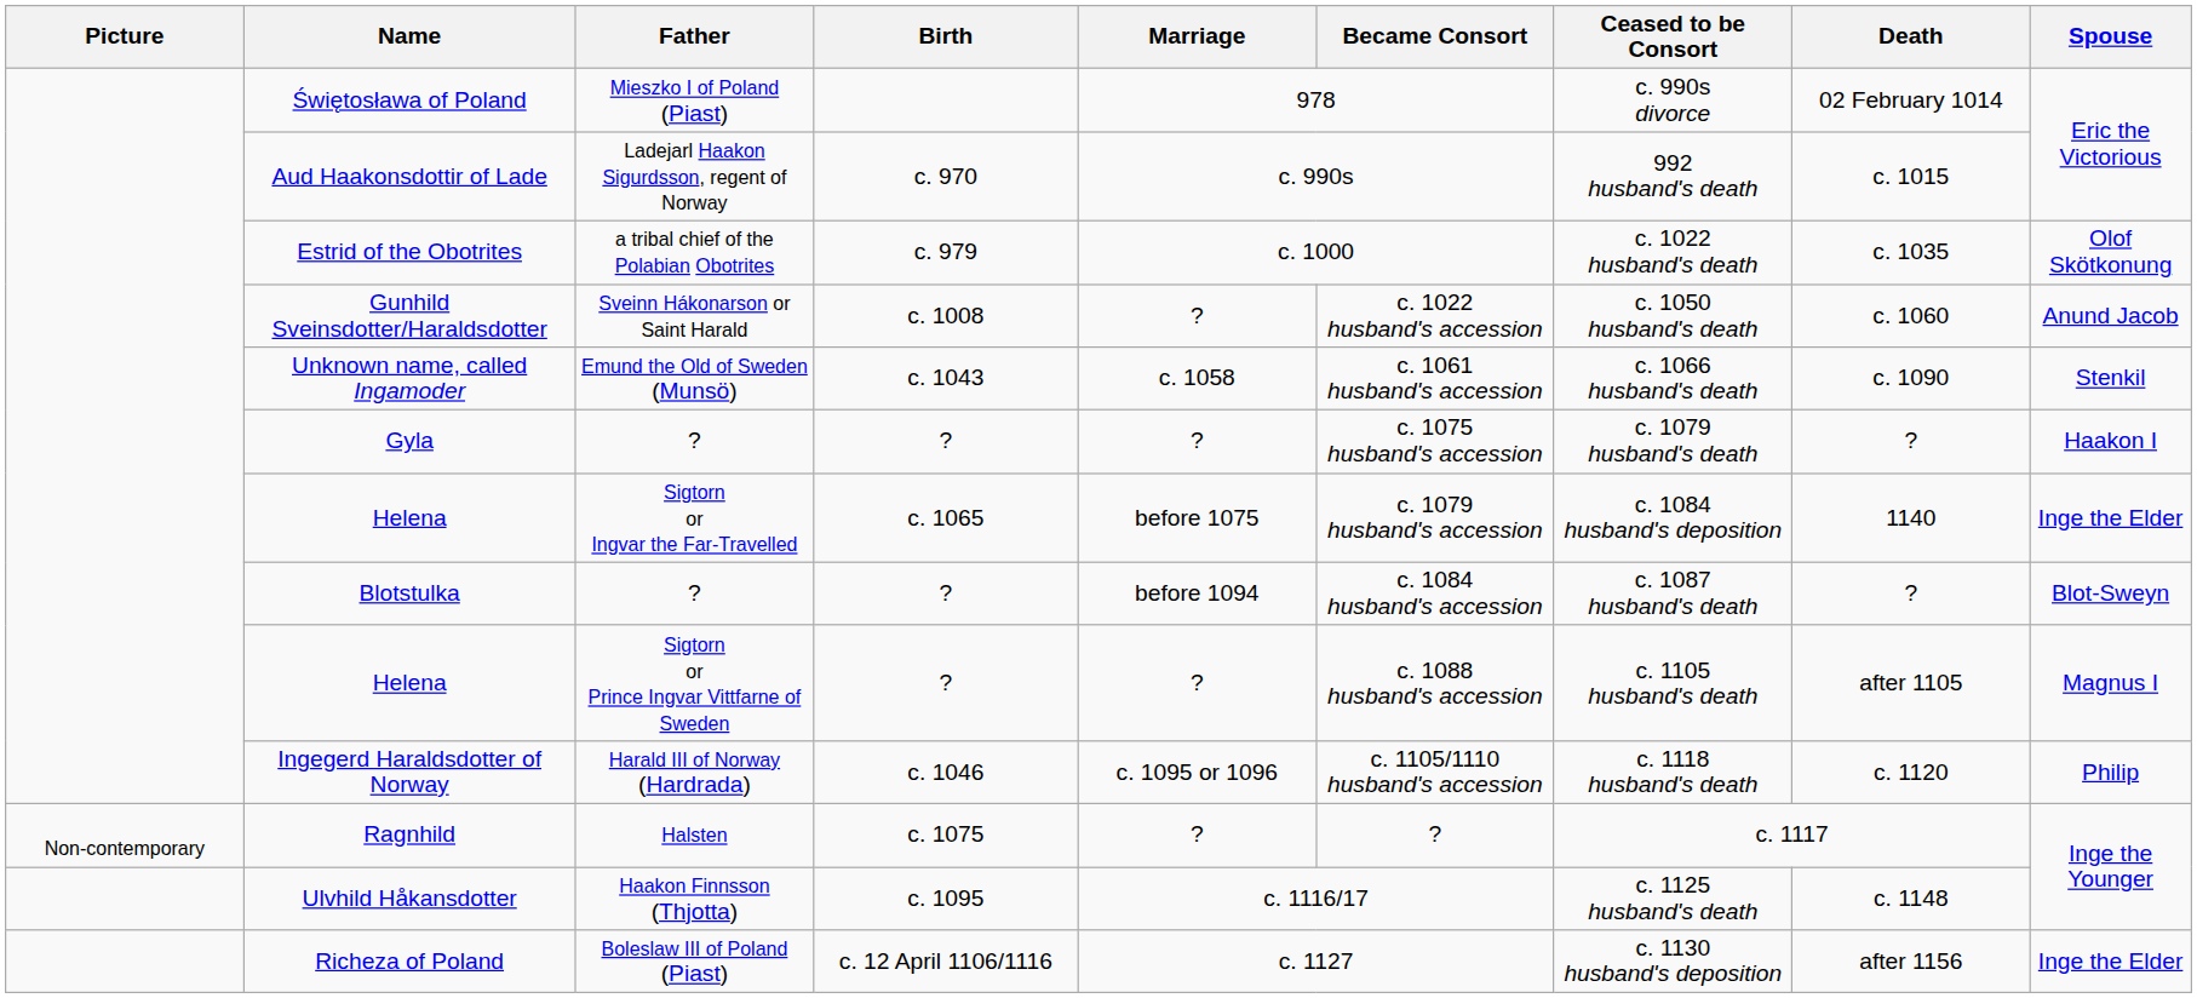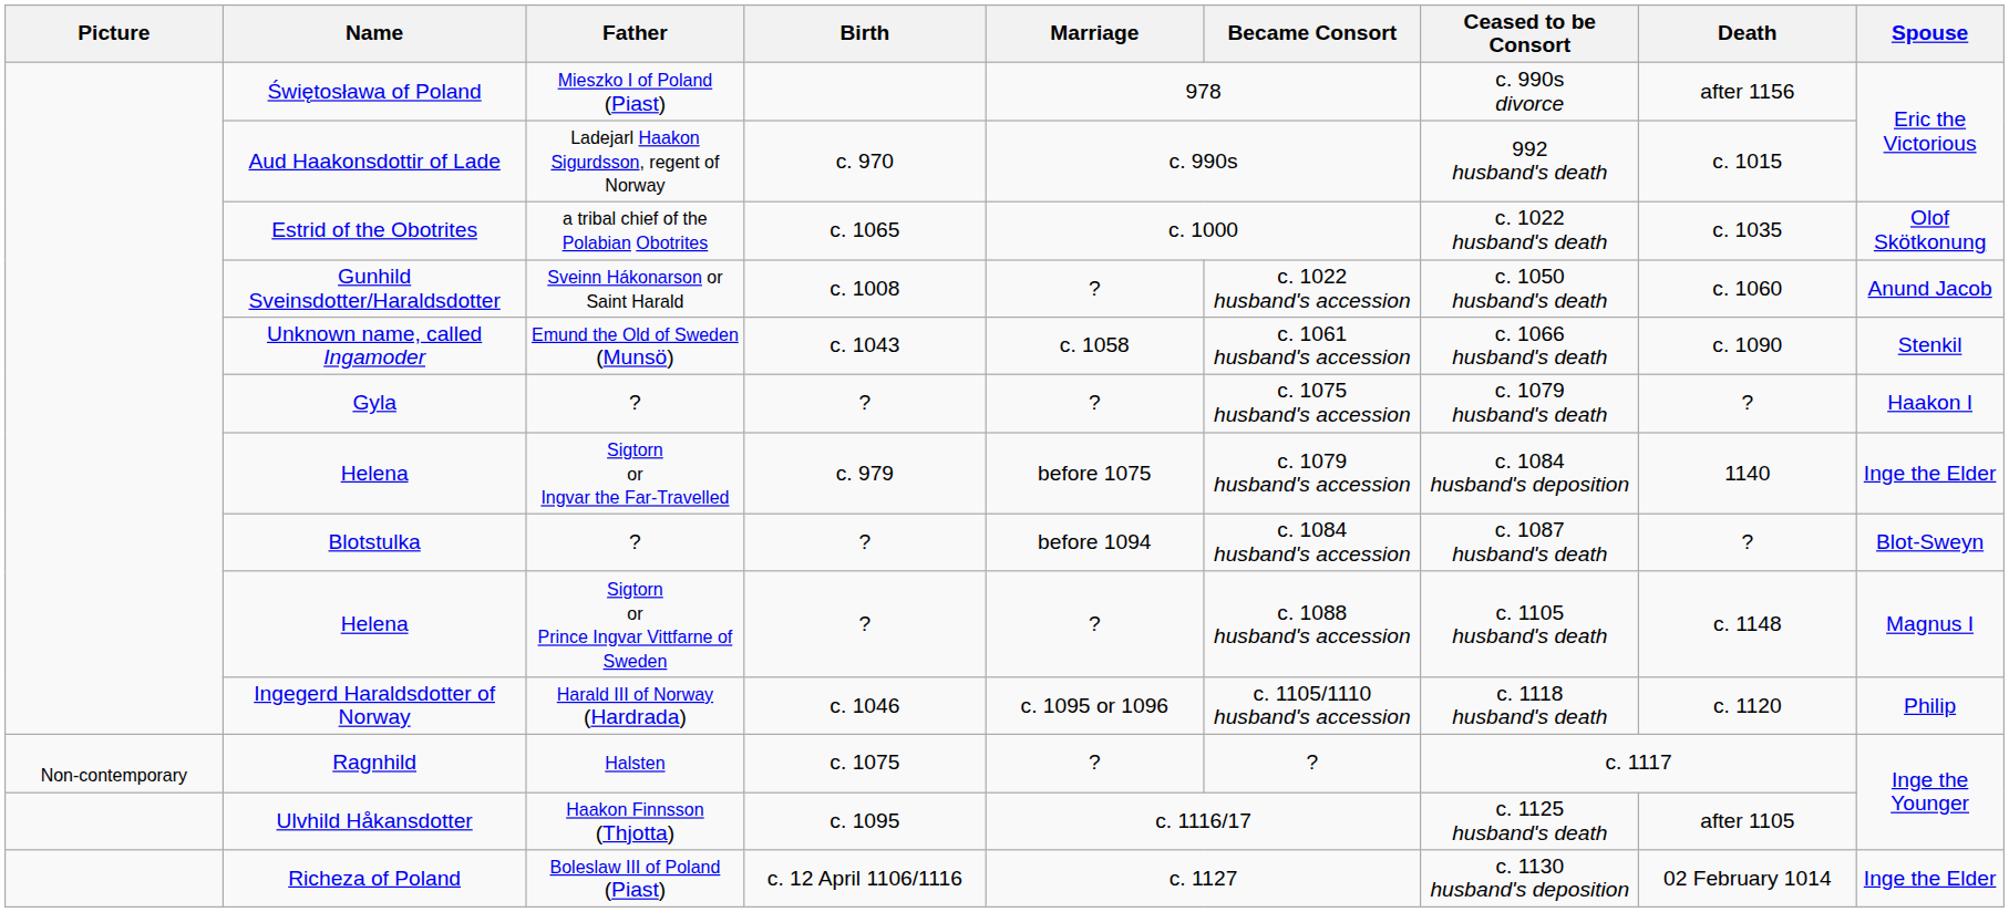 <table style="width:95%;" class="wikitable">
 <tr>
 <th style="width:9%;">Picture</th>
 <th style="width:10%;">Name</th>
 <th style="width:9%;">Father</th>
 <th style="width:10%;">Birth</th>
 <th style="width:9%;">Marriage</th>
 <th style="width:9%;">Became Consort</th>
 <th style="width:9%;">Ceased to be Consort</th>
 <th style="width:9%;">Death</th>
 <th style="width:6%;"><a href='#'>Spouse</a></th>
 </tr>
 <tr>
 <td style="text-align:center;" rowspan="10"></td>
 <td align=center><a href='#'>Świętosława of Poland</a><br></td>
 <td align=center><small><a href='#'>Mieszko I of Poland</a></small><br>(<a href='#'>Piast</a>)</td>
 <td align=center></td>
 <td style="text-align:center;" colspan="2">978</td>
 <td style="text-align:center;">c. 990s<br><em>divorce</em></td>
-<td style="text-align:center;">02 February 1014</td>
+<td style="text-align:center;">after 1156</td>
 <td style="text-align:center;" rowspan="2"><a href='#'>Eric the Victorious</a></td>
 </tr>
 <tr>
 <td align=center><a href='#'>Aud Haakonsdottir of Lade</a></td>
 <td align=center><small>Ladejarl <a href='#'>Haakon Sigurdsson</a>, regent of Norway</small></td>
 <td align=center>c. 970</td>
 <td style="text-align:center;" colspan="2">c. 990s</td>
 <td style="text-align:center;">992<br><em>husband's death</em></td>
 <td style="text-align:center;">c. 1015</td>
 </tr>
 <tr>
 <td align=center><a href='#'>Estrid of the Obotrites</a></td>
 <td align=center><small>a tribal chief of the <a href='#'>Polabian</a> <a href='#'>Obotrites</a></small></td>
-<td align=center>c. 979</td>
+<td align=center>c. 1065</td>
 <td style="text-align:center;" colspan="2">c. 1000</td>
 <td style="text-align:center;">c. 1022 <br><em>husband's death</em></td>
 <td style="text-align:center;">c. 1035</td>
 <td style="text-align:center;"><a href='#'>Olof Skötkonung</a></td>
 </tr>
 <tr>
 <td align=center><a href='#'>Gunhild Sveinsdotter/Haraldsdotter</a></td>
 <td align=center><small><a href='#'>Sveinn Hákonarson</a> or Saint Harald</small></td>
 <td align=center>c. 1008</td>
 <td align=center>?</td>
 <td style="text-align:center;">c. 1022<br><em>husband's accession</em></td>
 <td style="text-align:center;">c. 1050<br><em>husband's death</em></td>
 <td style="text-align:center;">c. 1060</td>
 <td style="text-align:center;"><a href='#'>Anund Jacob</a></td>
 </tr>
 <tr>
 <td align=center><a href='#'>Unknown name, called <em>Ingamoder</em></a></td>
 <td align=center><small><a href='#'>Emund the Old of Sweden</a></small><br>(<a href='#'>Munsö</a>)</td>
 <td align=center>c. 1043</td>
 <td align=center>c. 1058</td>
 <td style="text-align:center;">c. 1061<br><em>husband's accession</em></td>
 <td style="text-align:center;">c. 1066<br><em>husband's death</em></td>
 <td style="text-align:center;">c. 1090</td>
 <td style="text-align:center;"><a href='#'>Stenkil</a></td>
 </tr>
 <tr>
 <td align=center><a href='#'>Gyla</a><br></td>
 <td align=center>?</td>
 <td align=center>?</td>
 <td align=center>?</td>
 <td style="text-align:center;">c. 1075<br><em>husband's accession</em></td>
 <td style="text-align:center;">c. 1079<br><em>husband's death</em></td>
 <td style="text-align:center;">?</td>
 <td style="text-align:center;"><a href='#'>Haakon I</a></td>
 </tr>
 <tr>
 <td align=center><a href='#'>Helena</a><br></td>
 <td align=center><small><a href='#'>Sigtorn</a> <br>or<br> <a href='#'>Ingvar the Far-Travelled</a></small></td>
-<td align=center>c. 1065</td>
+<td align=center>c. 979</td>
 <td align=center>before 1075</td>
 <td style="text-align:center;">c. 1079<br><em>husband's accession</em></td>
 <td style="text-align:center;">c. 1084<br><em>husband's deposition</em></td>
 <td style="text-align:center;">1140</td>
 <td style="text-align:center;"><a href='#'>Inge the Elder</a></td>
 </tr>
 <tr>
 <td align=center><a href='#'>Blotstulka</a></td>
 <td align=center>?</td>
 <td align=center>?</td>
 <td align=center>before 1094</td>
 <td style="text-align:center;">c. 1084<br><em>husband's accession</em></td>
 <td style="text-align:center;">c. 1087<br><em>husband's death</em></td>
 <td style="text-align:center;">?</td>
 <td style="text-align:center;"><a href='#'>Blot-Sweyn</a></td>
 </tr>
 <tr>
 <td align=center><a href='#'>Helena</a><br></td>
 <td align=center><small><a href='#'>Sigtorn</a><br> or <br><a href='#'>Prince Ingvar Vittfarne of Sweden</a></small></td>
 <td align=center>?</td>
 <td style="text-align:center;">?</td>
 <td style="text-align:center;">c. 1088<br><em>husband's accession</em></td>
 <td style="text-align:center;">c. 1105<br><em>husband's death</em></td>
-<td style="text-align:center;">after 1105</td>
+<td style="text-align:center;">c. 1148</td>
 <td style="text-align:center;"><a href='#'>Magnus I</a></td>
 </tr>
 <tr>
 <td style="text-align:center;"><a href='#'>Ingegerd Haraldsdotter of Norway</a> <br></td>
 <td style="text-align:center;"><small><a href='#'>Harald III of Norway</a></small> (<a href='#'>Hardrada</a>)</td>
 <td style="text-align:center;">c. 1046</td>
 <td style="text-align:center;">c. 1095 or 1096</td>
 <td style="text-align:center;">c. 1105/1110<br><em>husband's accession</em></td>
 <td style="text-align:center;">c. 1118<br><em>husband's death</em></td>
 <td style="text-align:center;">c. 1120</td>
 <td style="text-align:center;"><a href='#'>Philip</a></td>
 </tr>
 <tr>
 <td align=center><br><small>Non-contemporary</small></td>
 <td align=center><a href='#'>Ragnhild</a></td>
 <td align=center><small><a href='#'>Halsten</a></small></td>
 <td style="text-align:center;">c. 1075</td>
 <td style="text-align:center;">?</td>
 <td style="text-align:center;">?</td>
 <td style="text-align:center;" colspan="2">c. 1117</td>
 <td style="text-align:center;" rowspan="2"><a href='#'>Inge the Younger</a></td>
 </tr>
 <tr>
 <td align=center></td>
 <td align=center><a href='#'>Ulvhild Håkansdotter</a> <br></td>
 <td align=center><small><a href='#'>Haakon Finnsson</a></small> (<a href='#'>Thjotta</a>)</td>
 <td align=center>c. 1095</td>
 <td style="text-align:center;" colspan="2">c. 1116/17</td>
 <td style="text-align:center;">c. 1125<br><em>husband's death</em></td>
-<td style="text-align:center;">c. 1148</td>
+<td style="text-align:center;">after 1105</td>
 </tr>
 <tr>
 <td align=center></td>
 <td align=center><a href='#'>Richeza of Poland</a> <br></td>
 <td align=center><small><a href='#'>Boleslaw III of Poland</a></small> (<a href='#'>Piast</a>)</td>
 <td align=center>c. 12 April 1106/1116</td>
 <td style="text-align:center;" colspan="2">c. 1127</td>
 <td style="text-align:center;">c. 1130<br><em>husband's deposition</em></td>
-<td style="text-align:center;">after 1156</td>
+<td style="text-align:center;">02 February 1014</td>
 <td style="text-align:center;"><a href='#'>Inge the Elder</a></td>
 </tr>
 </table>
